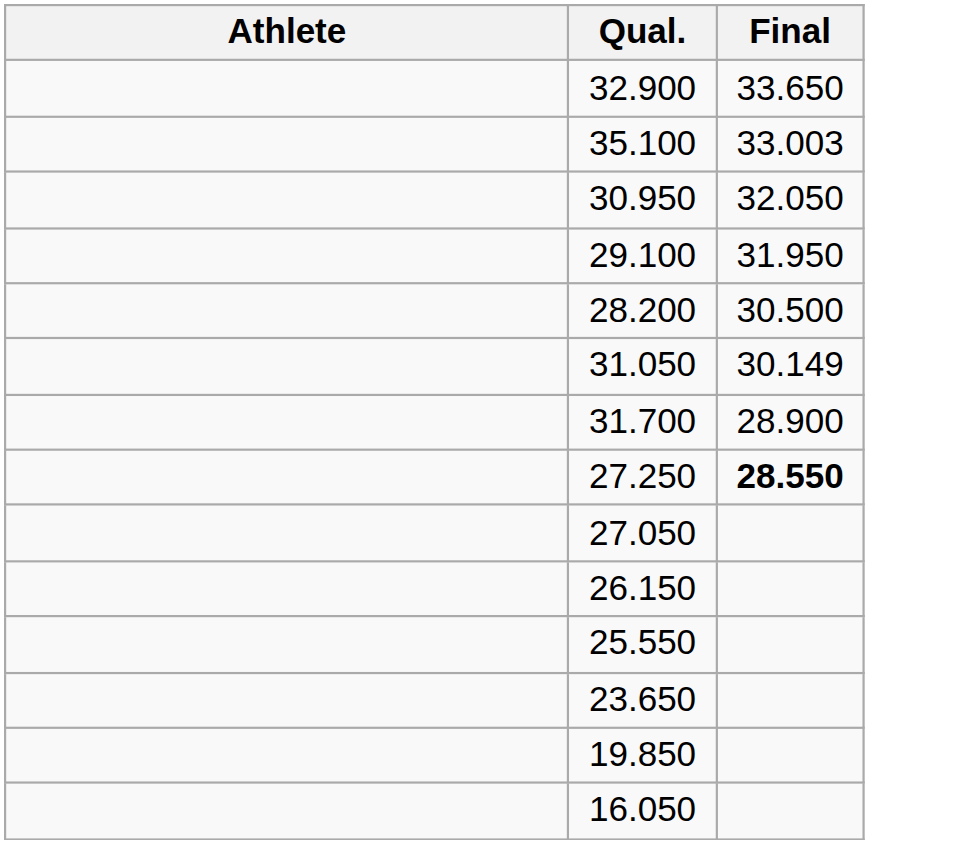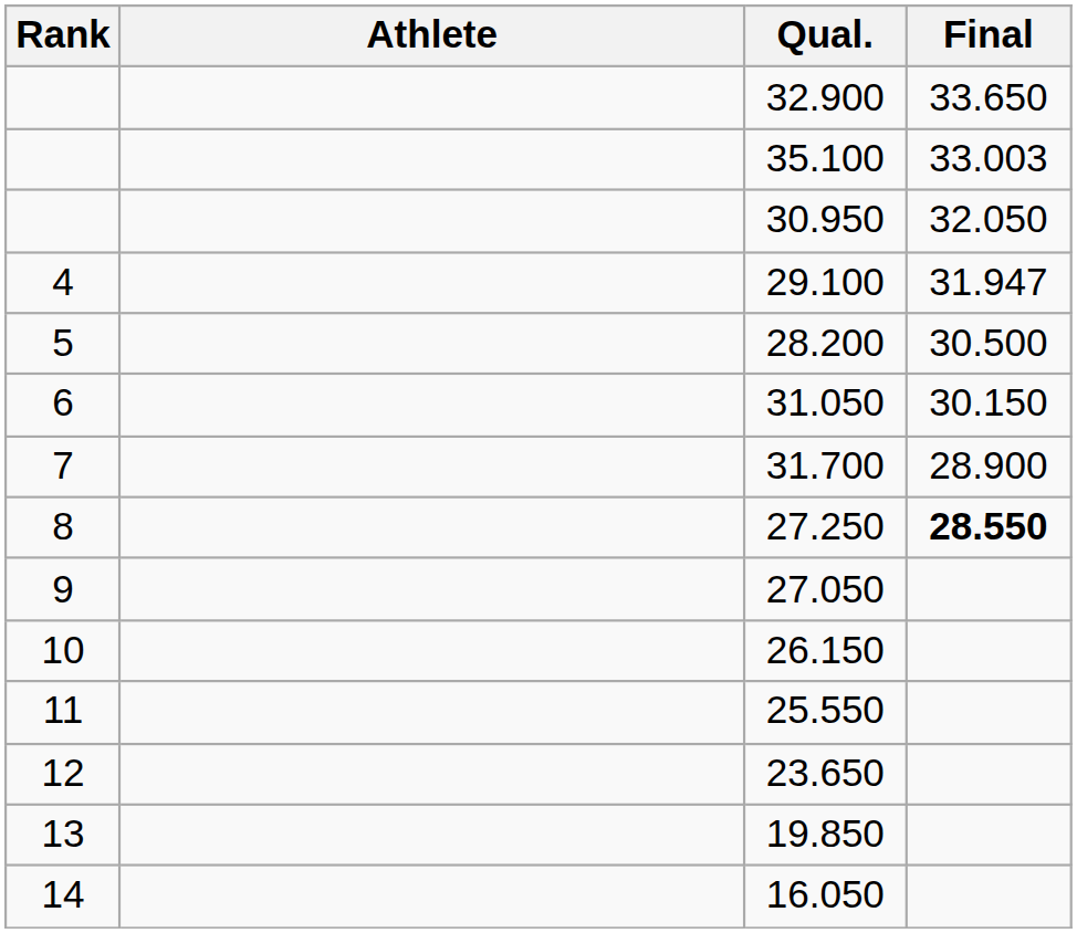 <table class=wikitable style="text-align:center">
 <tr>
+<th width=40>Rank</th>
 <th width=250>Athlete</th>
 <th width=60>Qual.</th>
 <th width=60>Final</th>
 </tr>
 <tr>
+<td></td>
 <td align="left"></td>
 <td>32.900</td>
 <td>33.650</td>
 </tr>
 <tr>
+<td></td>
 <td align="left"></td>
 <td>35.100</td>
 <td>33.003</td>
 </tr>
 <tr>
+<td></td>
 <td align="left"></td>
 <td>30.950</td>
 <td>32.050</td>
 </tr>
 <tr>
+<td>4</td>
 <td align="left"></td>
 <td>29.100</td>
-<td>31.950</td>
+<td>31.947</td>
 </tr>
 <tr>
+<td>5</td>
 <td align="left"></td>
 <td>28.200</td>
 <td>30.500</td>
 </tr>
 <tr>
+<td>6</td>
 <td align="left"></td>
 <td>31.050</td>
-<td>30.149</td>
+<td>30.150</td>
 </tr>
 <tr>
+<td>7</td>
 <td align="left"></td>
 <td>31.700</td>
 <td>28.900</td>
 </tr>
 <tr>
+<td>8</td>
 <td align="left"></td>
 <td>27.250</td>
 <td><strong>28.550</strong></td>
 </tr>
 <tr>
+<td>9</td>
 <td align="left"></td>
 <td>27.050</td>
 <td></td>
 </tr>
 <tr>
+<td>10</td>
 <td align="left"></td>
 <td>26.150</td>
 <td></td>
 </tr>
 <tr>
+<td>11</td>
 <td align="left"></td>
 <td>25.550</td>
 <td></td>
 </tr>
 <tr>
+<td>12</td>
 <td align="left"></td>
 <td>23.650</td>
 <td></td>
 </tr>
 <tr>
+<td>13</td>
 <td align="left"></td>
 <td>19.850</td>
 <td></td>
 </tr>
 <tr>
+<td>14</td>
 <td align="left"></td>
 <td>16.050</td>
 <td></td>
 </tr>
 </table>
